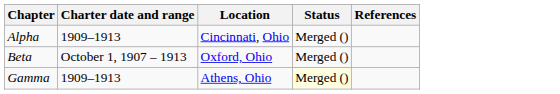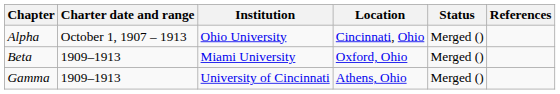 <table class="wikitable sortable">
 <tr>
 <th>Chapter</th>
 <th>Charter date and range</th>
+<th>Institution</th>
 <th>Location</th>
 <th>Status</th>
 <th>References</th>
 </tr>
 <tr>
 <td><em>Alpha</em></td>
-<td>1909–1913</td>
+<td>October 1, 1907 – 1913</td>
+<td><a href='#'>Ohio University</a></td>
 <td><a href='#'>Cincinnati</a>, <a href='#'>Ohio</a></td>
 <td>Merged (<strong></strong>)</td>
 <td></td>
 </tr>
 <tr>
 <td><em>Beta</em></td>
-<td>October 1, 1907 – 1913</td>
+<td>1909–1913</td>
+<td><a href='#'>Miami University</a></td>
 <td><a href='#'>Oxford, Ohio</a></td>
 <td>Merged (<strong></strong>)</td>
 <td></td>
 </tr>
 <tr>
 <td><em>Gamma</em></td>
 <td>1909–1913</td>
+<td><a href='#'>University of Cincinnati</a></td>
 <td><a href='#'>Athens, Ohio</a></td>
-<td style="background: lightyellow;">Merged (<strong></strong>)</td>
+<td>Merged (<strong></strong>)</td>
 <td></td>
 </tr>
 </table>
